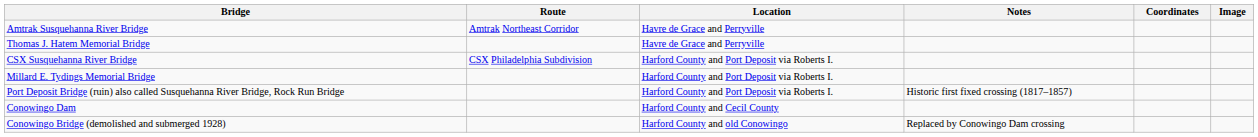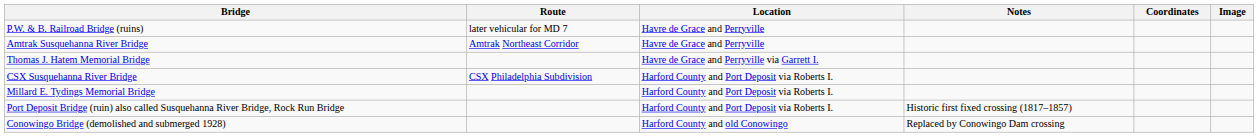 <table class="wikitable" style="width:100%">
 <tr>
 <th>Bridge</th>
 <th>Route</th>
 <th>Location</th>
 <th>Notes</th>
 <th>Coordinates</th>
 <th>Image</th>
+</tr>
+<tr>
+<td><a href='#'>P.W. & B. Railroad Bridge</a> (ruins)</td>
+<td>later vehicular for MD 7</td>
+<td><a href='#'>Havre de Grace</a> and <a href='#'>Perryville</a></td>
+<td></td>
+<td></td>
+<td></td>
 </tr>
 <tr>
 <td><a href='#'>Amtrak Susquehanna River Bridge</a></td>
 <td><a href='#'>Amtrak</a> <a href='#'>Northeast Corridor</a></td>
 <td><a href='#'>Havre de Grace</a> and <a href='#'>Perryville</a></td>
 <td></td>
 <td></td>
 <td></td>
 </tr>
 <tr>
 <td><a href='#'>Thomas J. Hatem Memorial Bridge</a></td>
 <td></td>
-<td><a href='#'>Havre de Grace</a> and <a href='#'>Perryville</a></td>
+<td><a href='#'>Havre de Grace</a> and <a href='#'>Perryville</a> via <a href='#'>Garrett I.</a></td>
 <td></td>
 <td></td>
 <td></td>
 </tr>
 <tr>
 <td><a href='#'>CSX Susquehanna River Bridge</a></td>
 <td><a href='#'>CSX</a> <a href='#'>Philadelphia Subdivision</a></td>
 <td><a href='#'>Harford County</a> and <a href='#'>Port Deposit</a> via Roberts I.</td>
 <td></td>
 <td></td>
 <td></td>
 </tr>
 <tr>
 <td><a href='#'>Millard E. Tydings Memorial Bridge</a></td>
 <td></td>
 <td><a href='#'>Harford County</a> and <a href='#'>Port Deposit</a> via Roberts I.</td>
 <td></td>
 <td></td>
 <td></td>
 </tr>
 <tr>
 <td><a href='#'>Port Deposit Bridge</a> (ruin) also called Susquehanna River Bridge, Rock Run Bridge</td>
 <td></td>
 <td><a href='#'>Harford County</a> and <a href='#'>Port Deposit</a> via Roberts I.</td>
 <td>Historic first fixed crossing (1817–1857)</td>
 <td></td>
 <td></td>
 </tr>
 <tr>
-<td><a href='#'>Conowingo Dam</a></td>
-<td></td>
-<td><a href='#'>Harford County</a> and <a href='#'>Cecil County</a></td>
-<td></td>
-<td></td>
-<td></td>
-</tr>
-<tr>
 <td><a href='#'>Conowingo Bridge</a> (demolished and submerged 1928)</td>
 <td></td>
 <td><a href='#'>Harford County</a> and <a href='#'>old Conowingo</a></td>
 <td>Replaced by Conowingo Dam crossing</td>
 <td></td>
 <td></td>
 </tr>
 </table>
